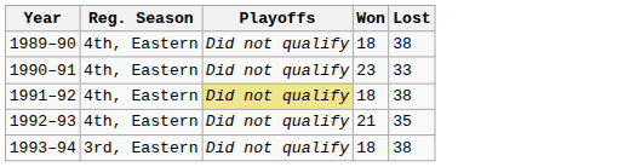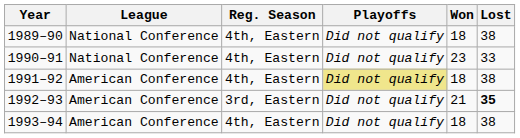 <table class="wikitable">
 <tr>
 <th>Year</th>
+<th>League</th>
 <th>Reg. Season</th>
 <th>Playoffs</th>
 <th>Won</th>
 <th>Lost</th>
 </tr>
 <tr>
 <td>1989–90</td>
+<td>National Conference</td>
 <td>4th, Eastern</td>
 <td><em>Did not qualify</em></td>
 <td>18</td>
 <td>38</td>
 </tr>
 <tr>
 <td>1990–91</td>
+<td>National Conference</td>
 <td>4th, Eastern</td>
 <td><em>Did not qualify</em></td>
 <td>23</td>
 <td>33</td>
 </tr>
 <tr>
 <td>1991–92</td>
+<td>American Conference</td>
 <td>4th, Eastern</td>
 <td style="background: khaki;"><em>Did not qualify</em></td>
 <td>18</td>
 <td>38</td>
 </tr>
 <tr>
 <td>1992–93</td>
-<td>4th, Eastern</td>
+<td>American Conference</td>
+<td>3rd, Eastern</td>
 <td><em>Did not qualify</em></td>
 <td>21</td>
-<td>35</td>
+<td><strong>35</strong></td>
 </tr>
 <tr>
 <td>1993–94</td>
-<td>3rd, Eastern</td>
+<td>American Conference</td>
+<td>4th, Eastern</td>
 <td><em>Did not qualify</em></td>
 <td>18</td>
 <td>38</td>
 </tr>
 </table>
